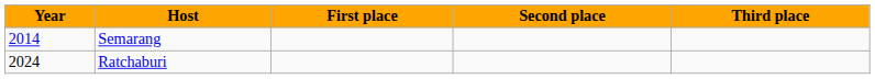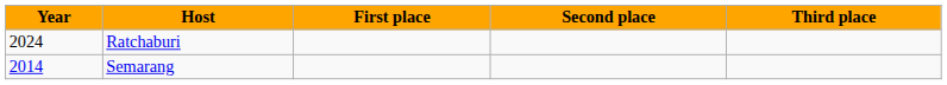 <table class="wikitable" style="text-align:left; line-height:16px; width:70%;">
 <tr>
 <th style="background:#ffa500;">Year</th>
 <th style="background:#ffa500;">Host</th>
 <th style="background:#ffa500;">First place</th>
 <th style="background:#ffa500;">Second place</th>
 <th style="background:#ffa500;">Third place</th>
 </tr>
 <tr>
+<td 2024 SEABA Under-18 Championship for Women>2024</td>
+<td> <a href='#'>Ratchaburi</a></td>
+<td></td>
+<td></td>
+<td></td>
+</tr>
+<tr>
 <td><a href='#'>2014</a></td>
 <td> <a href='#'>Semarang</a></td>
 <td></td>
 <td></td>
 <td></td>
 </tr>
-<tr>
-<td 2024 SEABA Under-18 Championship for Women>2024</td>
-<td> <a href='#'>Ratchaburi</a></td>
-<td></td>
-<td></td>
-<td></td>
-</tr>
 </table>
